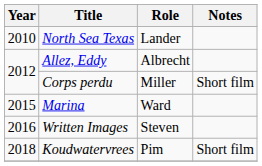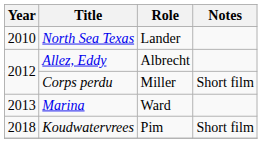 <table class="wikitable">
 <tr>
 <th>Year</th>
 <th>Title</th>
 <th>Role</th>
 <th>Notes</th>
 </tr>
 <tr>
 <td>2010</td>
 <td><em><a href='#'>North Sea Texas</a></em></td>
 <td>Lander</td>
 <td></td>
 </tr>
 <tr>
 <td rowspan="2">2012</td>
 <td><em><a href='#'>Allez, Eddy</a></em></td>
 <td>Albrecht</td>
 <td></td>
 </tr>
 <tr>
 <td><em>Corps perdu</em></td>
 <td>Miller</td>
 <td>Short film</td>
 </tr>
 <tr>
-<td>2015</td>
+<td>2013</td>
 <td><em><a href='#'>Marina</a></em></td>
 <td>Ward</td>
-<td></td>
-</tr>
-<tr>
-<td>2016</td>
-<td><em>Written Images</em></td>
-<td>Steven</td>
 <td></td>
 </tr>
 <tr>
 <td>2018</td>
 <td><em>Koudwatervrees</em></td>
 <td>Pim</td>
 <td>Short film</td>
 </tr>
 <tr>
 </tr>
 </table>
